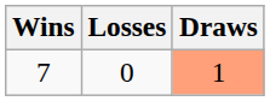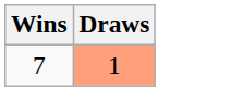 <table class="wikitable">
 <tr>
 <th>Wins</th>
-<th>Losses</th>
 <th>Draws</th>
 </tr>
 <tr>
 <td align=center>7</td>
-<td align=center>0</td>
 <td align=center style="background: lightsalmon;">1</td>
 </tr>
 </table>
